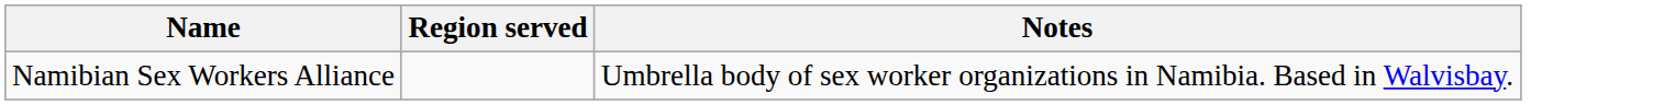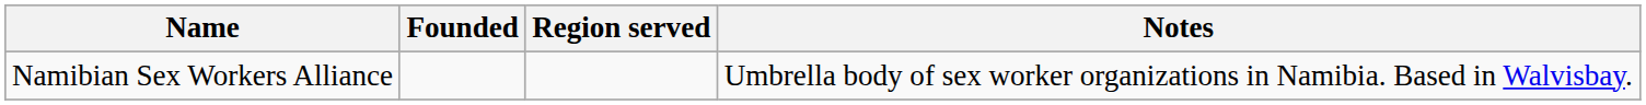 <table class="wikitable sortable">
 <tr>
 <th>Name</th>
+<th>Founded</th>
 <th>Region served</th>
 <th>Notes</th>
 </tr>
 <tr>
 <td>Namibian Sex Workers Alliance</td>
 <td></td>
+<td></td>
 <td>Umbrella body of sex worker organizations in Namibia. Based in <a href='#'>Walvisbay</a>.</td>
 </tr>
 </table>
